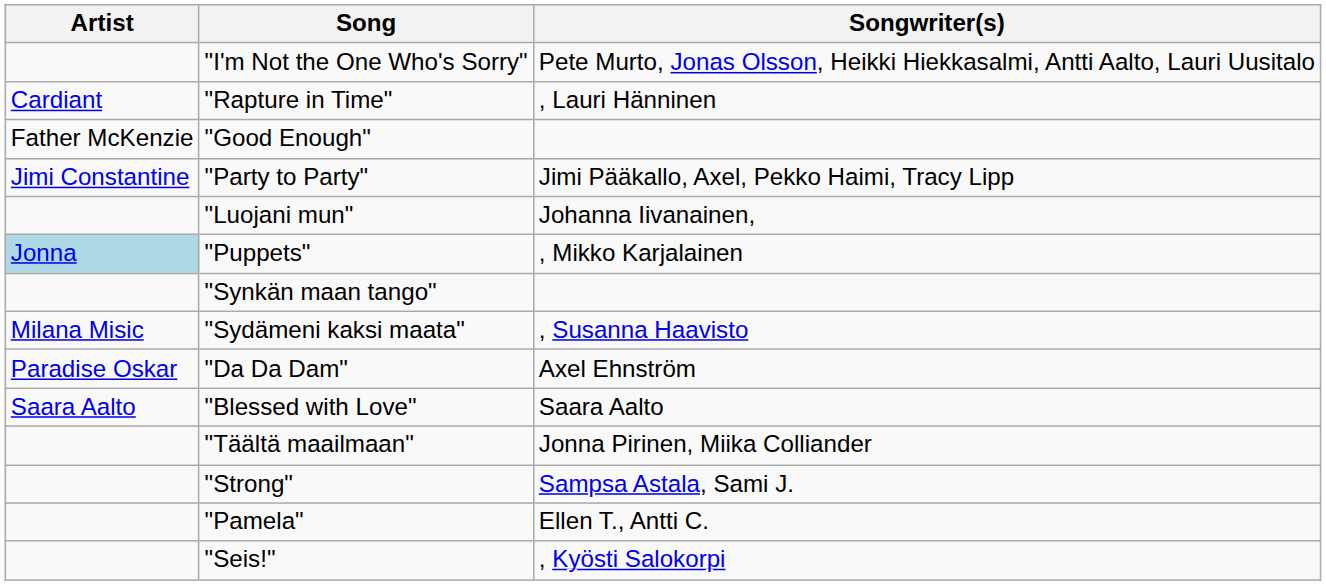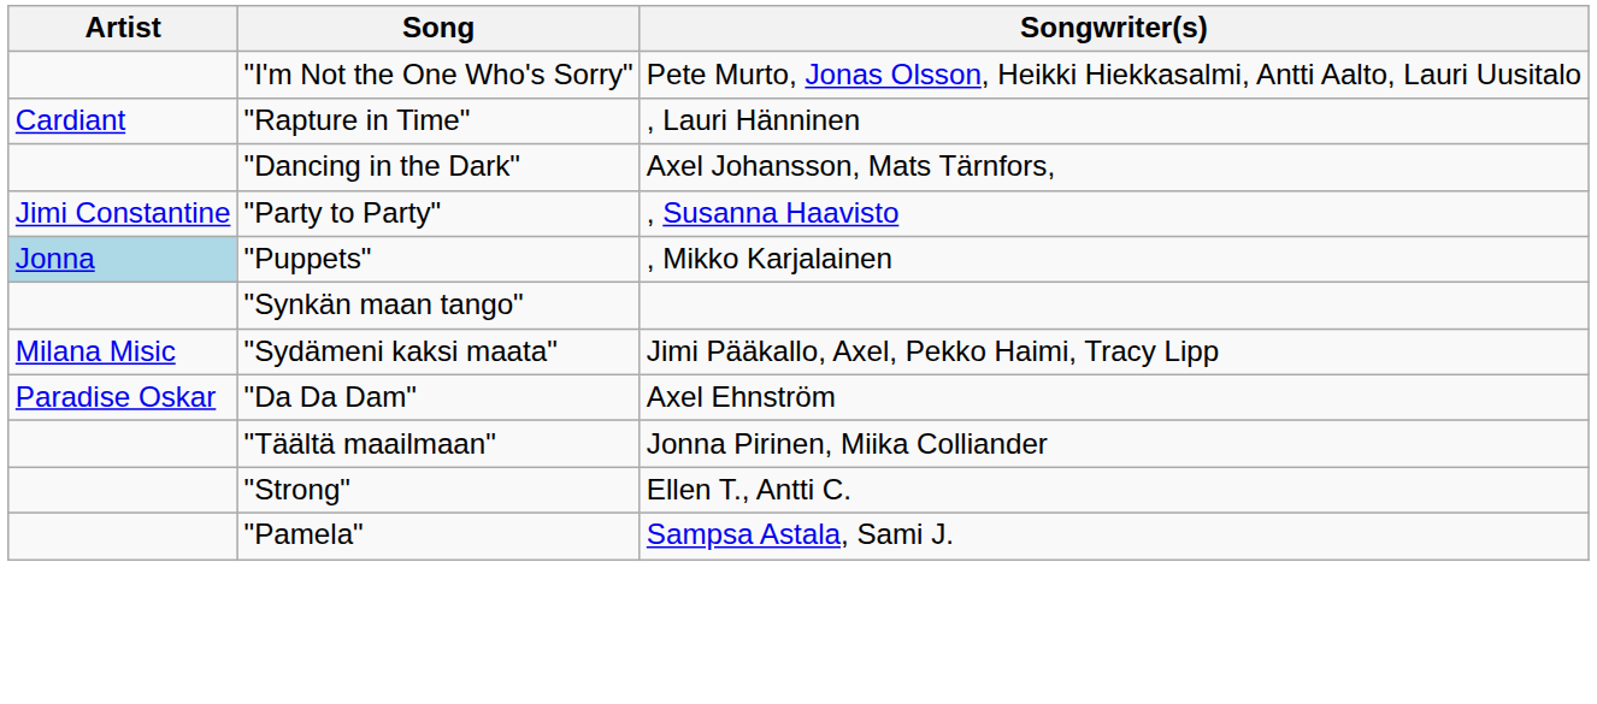 <table class="sortable wikitable" style="margin: 1em auto 1em auto; text-align:left">
 <tr>
 <th>Artist</th>
 <th>Song</th>
 <th>Songwriter(s)</th>
 </tr>
 <tr>
 <td></td>
 <td>"I'm Not the One Who's Sorry"</td>
 <td>Pete Murto, <a href='#'>Jonas Olsson</a>, Heikki Hiekkasalmi, Antti Aalto, Lauri Uusitalo</td>
 </tr>
 <tr>
 <td><a href='#'>Cardiant</a></td>
 <td>"Rapture in Time"</td>
 <td>, Lauri Hänninen</td>
 </tr>
 <tr>
-<td>Father McKenzie</td>
-<td>"Good Enough"</td>
 <td></td>
+<td>"Dancing in the Dark"</td>
+<td>Axel Johansson, Mats Tärnfors, </td>
 </tr>
 <tr>
 <td><a href='#'>Jimi Constantine</a></td>
 <td>"Party to Party"</td>
-<td>Jimi Pääkallo, Axel, Pekko Haimi, Tracy Lipp</td>
-</tr>
-<tr>
-<td></td>
-<td>"Luojani mun"</td>
-<td>Johanna Iivanainen, </td>
+<td>, <a href='#'>Susanna Haavisto</a></td>
 </tr>
 <tr>
 <td style="background: lightblue;"><a href='#'>Jonna</a></td>
 <td>"Puppets"</td>
 <td>, Mikko Karjalainen</td>
 </tr>
 <tr>
 <td></td>
 <td>"Synkän maan tango"</td>
 <td></td>
 </tr>
 <tr>
 <td><a href='#'>Milana Misic</a></td>
 <td>"Sydämeni kaksi maata"</td>
-<td>, <a href='#'>Susanna Haavisto</a></td>
+<td>Jimi Pääkallo, Axel, Pekko Haimi, Tracy Lipp</td>
 </tr>
 <tr>
 <td><a href='#'>Paradise Oskar</a></td>
 <td>"Da Da Dam"</td>
 <td>Axel Ehnström</td>
-</tr>
-<tr>
-<td><a href='#'>Saara Aalto</a></td>
-<td>"Blessed with Love"</td>
-<td>Saara Aalto</td>
 </tr>
 <tr>
 <td></td>
 <td>"Täältä maailmaan"</td>
 <td>Jonna Pirinen, Miika Colliander</td>
 </tr>
 <tr>
 <td></td>
 <td>"Strong"</td>
-<td><a href='#'>Sampsa Astala</a>, Sami J.</td>
+<td>Ellen T., Antti C.</td>
 </tr>
 <tr>
 <td></td>
 <td>"Pamela"</td>
-<td>Ellen T., Antti C.</td>
-</tr>
-<tr>
-<td></td>
-<td>"Seis!"</td>
-<td>, <a href='#'>Kyösti Salokorpi</a></td>
+<td><a href='#'>Sampsa Astala</a>, Sami J.</td>
 </tr>
 </table>
